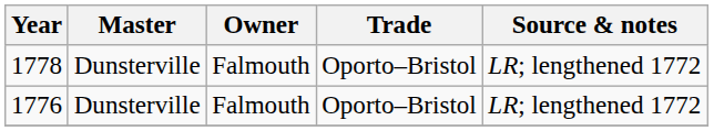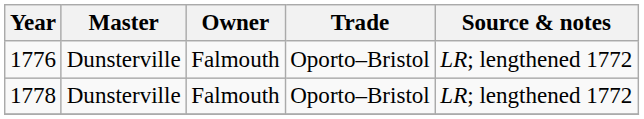 <table class=" wikitable">
 <tr>
 <th>Year</th>
 <th>Master</th>
 <th>Owner</th>
 <th>Trade</th>
 <th>Source & notes</th>
 </tr>
 <tr>
-<td>1778</td>
+<td>1776</td>
 <td>Dunsterville</td>
 <td>Falmouth</td>
 <td>Oporto–Bristol</td>
 <td><em>LR</em>; lengthened 1772</td>
 </tr>
 <tr>
-<td>1776</td>
+<td>1778</td>
 <td>Dunsterville</td>
 <td>Falmouth</td>
 <td>Oporto–Bristol</td>
 <td><em>LR</em>; lengthened 1772</td>
 </tr>
 <tr>
 </tr>
 </table>
